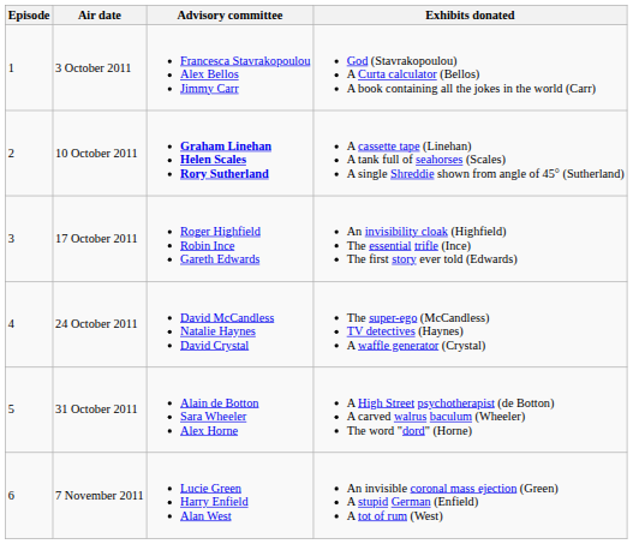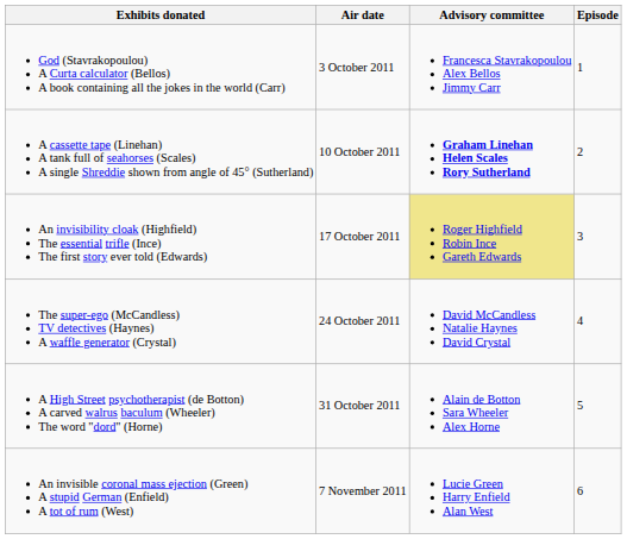 <table class="wikitable">
 <tr>
-<th>Episode</th>
+<th>Exhibits donated</th>
 <th>Air date</th>
 <th>Advisory committee</th>
-<th>Exhibits donated</th>
+<th>Episode</th>
 </tr>
 <tr>
-<td>1</td>
+<td><br><ul><li><a href='#'>God</a> (Stavrakopoulou)</li><li>A <a href='#'>Curta calculator</a> (Bellos)</li><li>A book containing all the jokes in the world (Carr)</li></ul></td>
 <td>3 October 2011</td>
 <td><br><ul><li><a href='#'>Francesca Stavrakopoulou</a></li><li><a href='#'>Alex Bellos</a></li><li><a href='#'>Jimmy Carr</a></li></ul></td>
-<td><br><ul><li><a href='#'>God</a> (Stavrakopoulou)</li><li>A <a href='#'>Curta calculator</a> (Bellos)</li><li>A book containing all the jokes in the world (Carr)</li></ul></td>
+<td>1</td>
 </tr>
 <tr>
-<td>2</td>
+<td><br><ul><li>A <a href='#'>cassette tape</a> (Linehan)</li><li>A tank full of <a href='#'>seahorses</a> (Scales)</li><li>A single <a href='#'>Shreddie</a> shown from angle of 45° (Sutherland)</li></ul></td>
 <td>10 October 2011</td>
 <td><strong><br><ul><li><a href='#'>Graham Linehan</a></li><li><a href='#'>Helen Scales</a></li><li><a href='#'>Rory Sutherland</a></li></ul></strong></td>
-<td><br><ul><li>A <a href='#'>cassette tape</a> (Linehan)</li><li>A tank full of <a href='#'>seahorses</a> (Scales)</li><li>A single <a href='#'>Shreddie</a> shown from angle of 45° (Sutherland)</li></ul></td>
+<td>2</td>
 </tr>
 <tr>
+<td><br><ul><li>An <a href='#'>invisibility cloak</a> (Highfield)</li><li>The <a href='#'>essential</a> <a href='#'>trifle</a> (Ince)</li><li>The first <a href='#'>story</a> ever told (Edwards)</li></ul></td>
+<td>17 October 2011</td>
+<td style="background: khaki;"><br><ul><li><a href='#'>Roger Highfield</a></li><li><a href='#'>Robin Ince</a></li><li><a href='#'>Gareth Edwards</a></li></ul></td>
 <td>3</td>
-<td>17 October 2011</td>
-<td><br><ul><li><a href='#'>Roger Highfield</a></li><li><a href='#'>Robin Ince</a></li><li><a href='#'>Gareth Edwards</a></li></ul></td>
-<td><br><ul><li>An <a href='#'>invisibility cloak</a> (Highfield)</li><li>The <a href='#'>essential</a> <a href='#'>trifle</a> (Ince)</li><li>The first <a href='#'>story</a> ever told (Edwards)</li></ul></td>
 </tr>
 <tr>
-<td>4</td>
+<td><br><ul><li>The <a href='#'>super-ego</a> (McCandless)</li><li><a href='#'>TV detectives</a> (Haynes)</li><li>A <a href='#'>waffle generator</a> (Crystal)</li></ul></td>
 <td>24 October 2011</td>
 <td><br><ul><li><a href='#'>David McCandless</a></li><li><a href='#'>Natalie Haynes</a></li><li><a href='#'>David Crystal</a></li></ul></td>
-<td><br><ul><li>The <a href='#'>super-ego</a> (McCandless)</li><li><a href='#'>TV detectives</a> (Haynes)</li><li>A <a href='#'>waffle generator</a> (Crystal)</li></ul></td>
+<td>4</td>
 </tr>
 <tr>
-<td>5</td>
+<td><br><ul><li>A <a href='#'>High Street</a> <a href='#'>psychotherapist</a> (de Botton)</li><li>A carved <a href='#'>walrus</a> <a href='#'>baculum</a> (Wheeler)</li><li>The word "<a href='#'>dord</a>" (Horne)</li></ul></td>
 <td>31 October 2011</td>
 <td><br><ul><li><a href='#'>Alain de Botton</a></li><li><a href='#'>Sara Wheeler</a></li><li><a href='#'>Alex Horne</a></li></ul></td>
-<td><br><ul><li>A <a href='#'>High Street</a> <a href='#'>psychotherapist</a> (de Botton)</li><li>A carved <a href='#'>walrus</a> <a href='#'>baculum</a> (Wheeler)</li><li>The word "<a href='#'>dord</a>" (Horne)</li></ul></td>
+<td>5</td>
 </tr>
 <tr>
-<td>6</td>
+<td><br><ul><li>An invisible <a href='#'>coronal mass ejection</a> (Green)</li><li>A <a href='#'>stupid</a> <a href='#'>German</a> (Enfield)</li><li>A <a href='#'>tot of rum</a> (West)</li></ul></td>
 <td>7 November 2011</td>
 <td><br><ul><li><a href='#'>Lucie Green</a></li><li><a href='#'>Harry Enfield</a></li><li><a href='#'>Alan West</a></li></ul></td>
-<td><br><ul><li>An invisible <a href='#'>coronal mass ejection</a> (Green)</li><li>A <a href='#'>stupid</a> <a href='#'>German</a> (Enfield)</li><li>A <a href='#'>tot of rum</a> (West)</li></ul></td>
+<td>6</td>
 </tr>
 </table>
